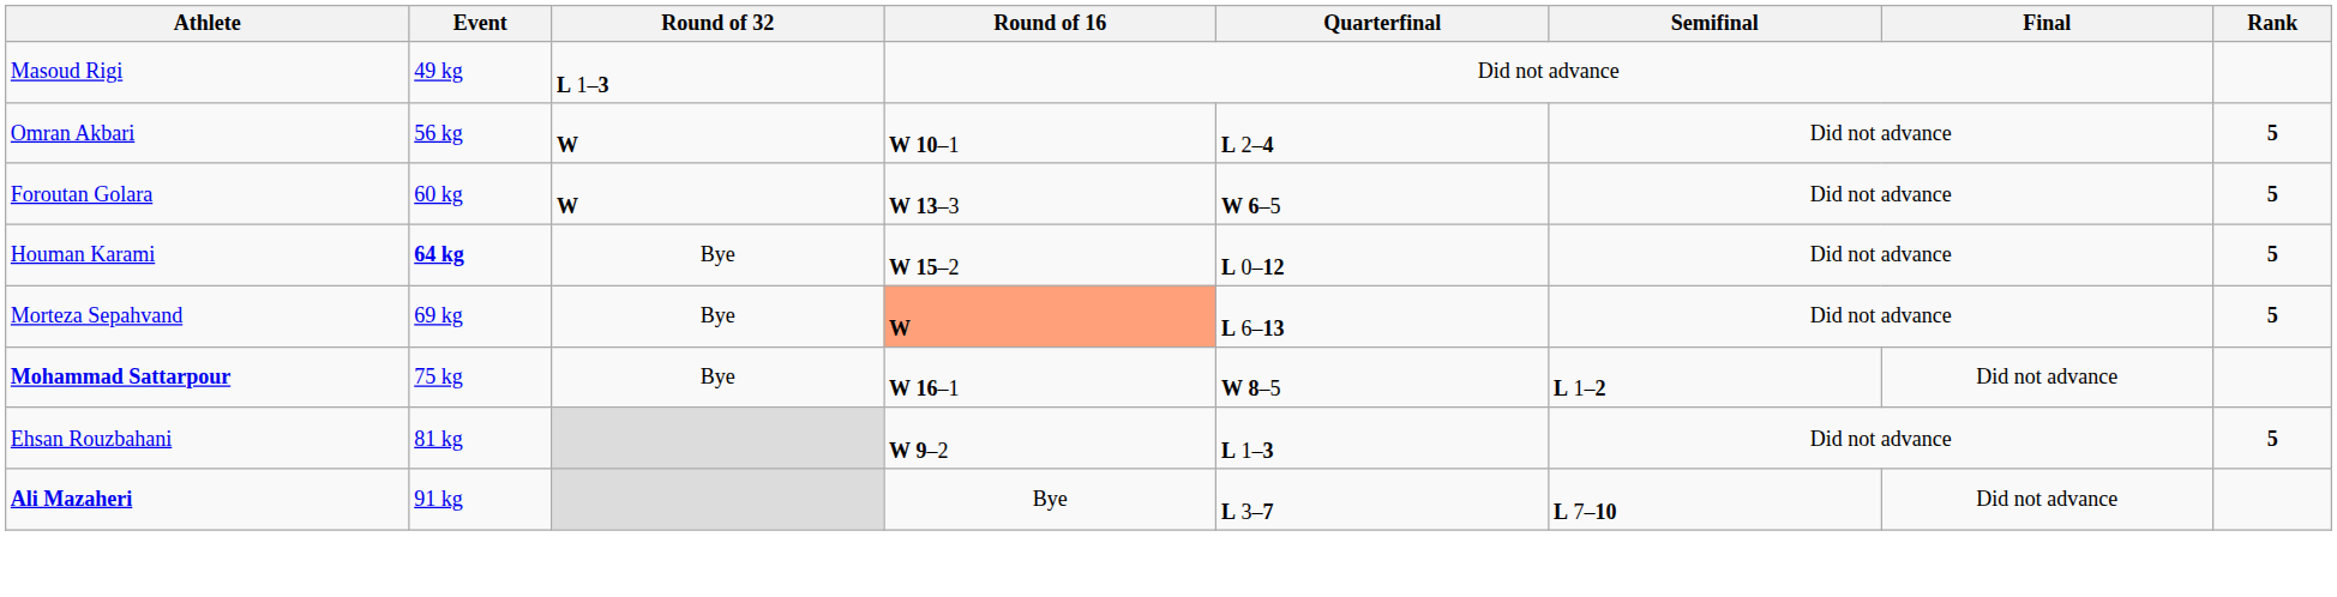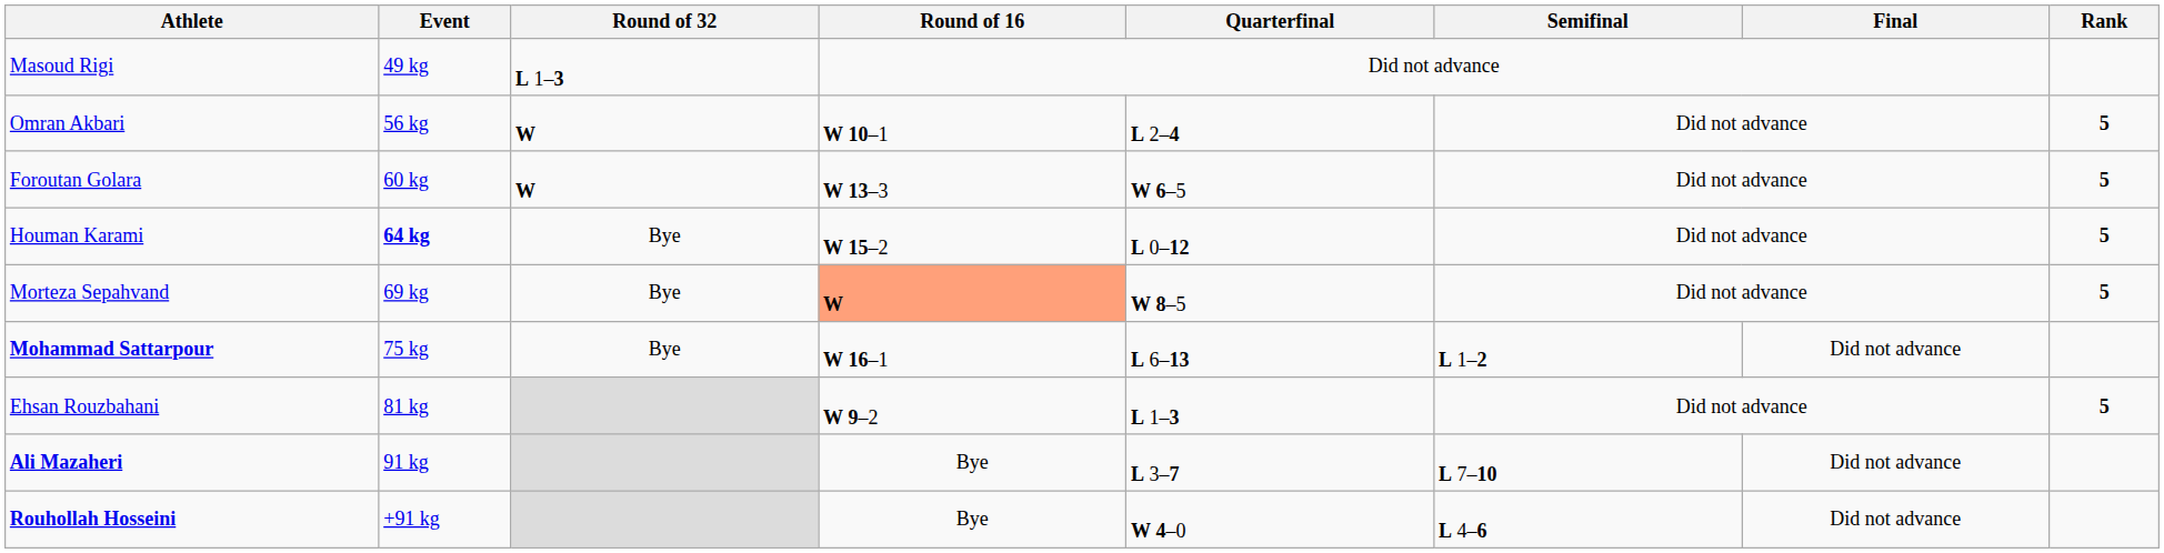 <table class="wikitable" width="98%" style="text-align:left; font-size:90%">
 <tr>
 <th width="17%">Athlete</th>
 <th width="6%">Event</th>
 <th width="14%">Round of 32</th>
 <th width="14%">Round of 16</th>
 <th width="14%">Quarterfinal</th>
 <th width="14%">Semifinal</th>
 <th width="14%">Final</th>
 <th width="5%">Rank</th>
 </tr>
 <tr>
 <td><a href='#'>Masoud Rigi</a></td>
 <td><a href='#'>49 kg</a></td>
 <td><br><strong>L</strong> 1–<strong>3</strong></td>
 <td colspan=4 align=center>Did not advance</td>
 <td align=center><strong></strong></td>
 </tr>
 <tr>
 <td><a href='#'>Omran Akbari</a></td>
 <td><a href='#'>56 kg</a></td>
 <td><br><strong>W</strong> </td>
 <td><br><strong>W</strong> <strong>10</strong>–1</td>
 <td><br><strong>L</strong> 2–<strong>4</strong></td>
 <td colspan=2 align=center>Did not advance</td>
 <td align=center><strong>5</strong></td>
 </tr>
 <tr>
 <td><a href='#'>Foroutan Golara</a></td>
 <td><a href='#'>60 kg</a></td>
 <td><br><strong>W</strong> </td>
 <td><br><strong>W</strong> <strong>13</strong>–3</td>
 <td><br><strong>W</strong> <strong>6</strong>–5</td>
 <td colspan=2 align=center>Did not advance</td>
 <td align=center><strong>5</strong></td>
 </tr>
 <tr>
 <td><a href='#'>Houman Karami</a></td>
 <td><strong><a href='#'>64 kg</a></strong></td>
 <td align="center">Bye</td>
 <td><br><strong>W</strong> <strong>15</strong>–2</td>
 <td><br><strong>L</strong> 0–<strong>12</strong></td>
 <td colspan=2 align=center>Did not advance</td>
 <td align=center><strong>5</strong></td>
 </tr>
 <tr>
 <td><a href='#'>Morteza Sepahvand</a></td>
 <td><a href='#'>69 kg</a></td>
 <td align="center">Bye</td>
 <td style="background: lightsalmon;"><br><strong>W</strong> </td>
-<td><br><strong>L</strong> 6–<strong>13</strong></td>
+<td><br><strong>W</strong> <strong>8</strong>–5</td>
 <td colspan=2 align=center>Did not advance</td>
 <td align=center><strong>5</strong></td>
 </tr>
 <tr>
 <td><strong><a href='#'>Mohammad Sattarpour</a></strong></td>
 <td><a href='#'>75 kg</a></td>
 <td align="center">Bye</td>
 <td><br><strong>W</strong> <strong>16</strong>–1</td>
-<td><br><strong>W</strong> <strong>8</strong>–5</td>
+<td><br><strong>L</strong> 6–<strong>13</strong></td>
 <td><br><strong>L</strong> 1–<strong>2</strong></td>
 <td align=center>Did not advance</td>
 <td align=center></td>
 </tr>
 <tr>
 <td><a href='#'>Ehsan Rouzbahani</a></td>
 <td><a href='#'>81 kg</a></td>
 <td bgcolor=#DCDCDC></td>
 <td><br><strong>W</strong> <strong>9</strong>–2</td>
 <td><br><strong>L</strong> 1–<strong>3</strong></td>
 <td colspan=2 align=center>Did not advance</td>
 <td align=center><strong>5</strong></td>
 </tr>
 <tr>
 <td><strong><a href='#'>Ali Mazaheri</a></strong></td>
 <td><a href='#'>91 kg</a></td>
 <td bgcolor=#DCDCDC></td>
 <td align="center">Bye</td>
 <td><br><strong>L</strong> 3–<strong>7</strong></td>
 <td><br><strong>L</strong> 7–<strong>10</strong></td>
 <td align=center>Did not advance</td>
 <td align=center></td>
 </tr>
+<tr>
+<td><strong><a href='#'>Rouhollah Hosseini</a></strong></td>
+<td><a href='#'>+91 kg</a></td>
+<td bgcolor=#DCDCDC></td>
+<td align="center">Bye</td>
+<td><br><strong>W</strong> <strong>4</strong>–0</td>
+<td><br><strong>L</strong> 4–<strong>6</strong></td>
+<td align=center>Did not advance</td>
+<td align=center></td>
+</tr>
 </table>
